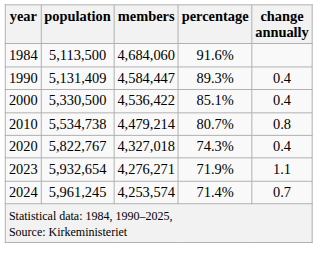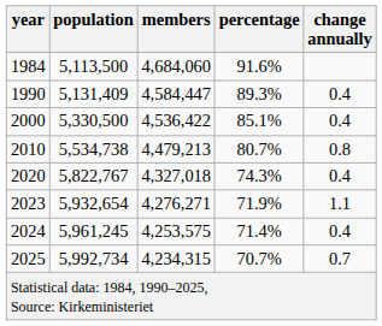 <table class="wikitable infobox" style="width: 250px; margin-right: 0; text-align: center;">
 <tr>
 <th>year</th>
 <th>population</th>
 <th>members</th>
 <th>percentage</th>
 <th>change annually</th>
 </tr>
 <tr>
 <td>1984</td>
 <td>5,113,500</td>
 <td>4,684,060</td>
 <td>91.6%</td>
 <td></td>
 </tr>
 <tr>
 <td>1990</td>
 <td>5,131,409</td>
 <td>4,584,447</td>
 <td>89.3%</td>
 <td>0.4 </td>
 </tr>
 <tr>
 <td>2000</td>
 <td>5,330,500</td>
 <td>4,536,422</td>
 <td>85.1%</td>
 <td>0.4 </td>
 </tr>
 <tr>
 <td>2010</td>
 <td>5,534,738</td>
-<td>4,479,214</td>
+<td>4,479,213</td>
 <td>80.7%</td>
 <td>0.8 </td>
 </tr>
 <tr>
 <td>2020</td>
 <td>5,822,767</td>
 <td>4,327,018</td>
 <td>74.3%</td>
 <td>0.4 </td>
 </tr>
 <tr>
 <td>2023</td>
 <td>5,932,654</td>
 <td>4,276,271</td>
 <td>71.9%</td>
 <td>1.1 </td>
 </tr>
 <tr>
 <td>2024</td>
 <td>5,961,245</td>
-<td>4,253,574</td>
+<td>4,253,575</td>
 <td>71.4%</td>
+<td>0.4 </td>
+</tr>
+<tr>
+<td>2025</td>
+<td>5,992,734</td>
+<td>4,234,315</td>
+<td>70.7%</td>
 <td>0.7 </td>
 </tr>
 <tr>
 <th colspan="5" style="text-align: left; font-weight: normal;"><small>Statistical data: 1984, 1990–2025,<br> Source: Kirkeministeriet</small></th>
 </tr>
 </table>
